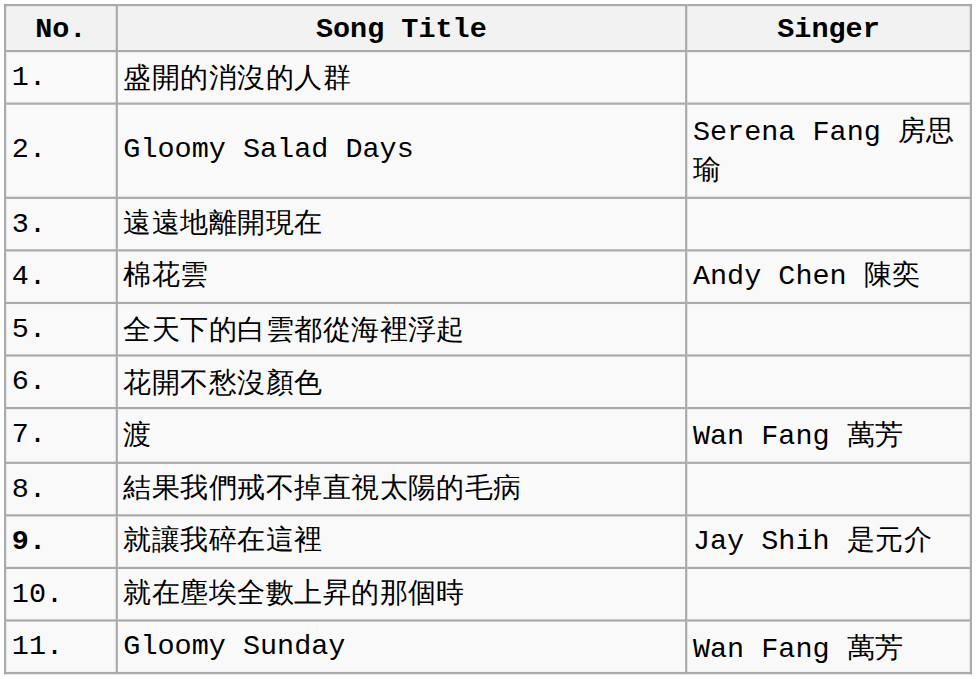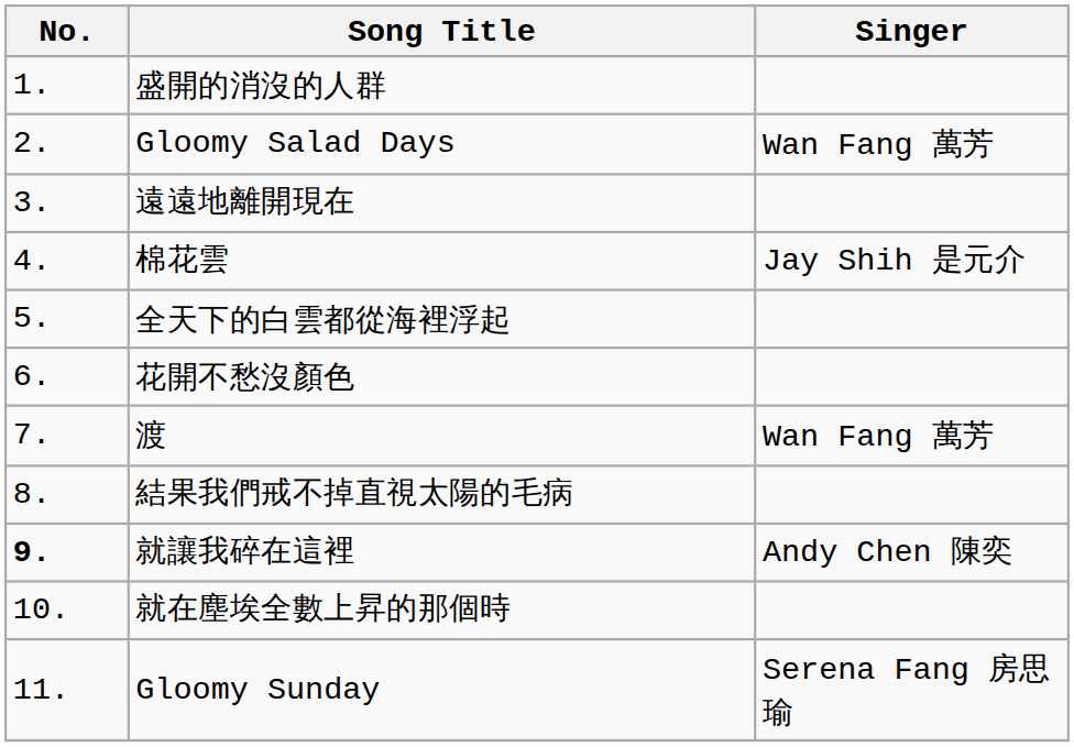 <table class="wikitable" width="50%">
 <tr>
 <th width="5%">No.</th>
 <th width="30%">Song Title</th>
 <th width="15%">Singer</th>
 </tr>
 <tr>
 <td>1.</td>
 <td>盛開的消沒的人群</td>
 <td></td>
 </tr>
 <tr>
 <td>2.</td>
 <td>Gloomy Salad Days</td>
-<td>Serena Fang 房思瑜</td>
+<td>Wan Fang 萬芳</td>
 </tr>
 <tr>
 <td>3.</td>
 <td>遠遠地離開現在</td>
 <td></td>
 </tr>
 <tr>
 <td>4.</td>
 <td>棉花雲</td>
-<td>Andy Chen 陳奕</td>
+<td>Jay Shih 是元介</td>
 </tr>
 <tr>
 <td>5.</td>
 <td>全天下的白雲都從海裡浮起</td>
 <td></td>
 </tr>
 <tr>
 <td>6.</td>
 <td>花開不愁沒顏色</td>
 <td></td>
 </tr>
 <tr>
 <td>7.</td>
 <td>渡</td>
 <td>Wan Fang 萬芳</td>
 </tr>
 <tr>
 <td>8.</td>
 <td>結果我們戒不掉直視太陽的毛病</td>
 <td></td>
 </tr>
 <tr>
 <td><strong>9.</strong></td>
 <td>就讓我碎在這裡</td>
-<td>Jay Shih 是元介</td>
+<td>Andy Chen 陳奕</td>
 </tr>
 <tr>
 <td>10.</td>
 <td>就在塵埃全數上昇的那個時</td>
 <td></td>
 </tr>
 <tr>
 <td>11.</td>
 <td>Gloomy Sunday</td>
-<td>Wan Fang 萬芳</td>
+<td>Serena Fang 房思瑜</td>
 </tr>
 <tr>
 </tr>
 </table>
